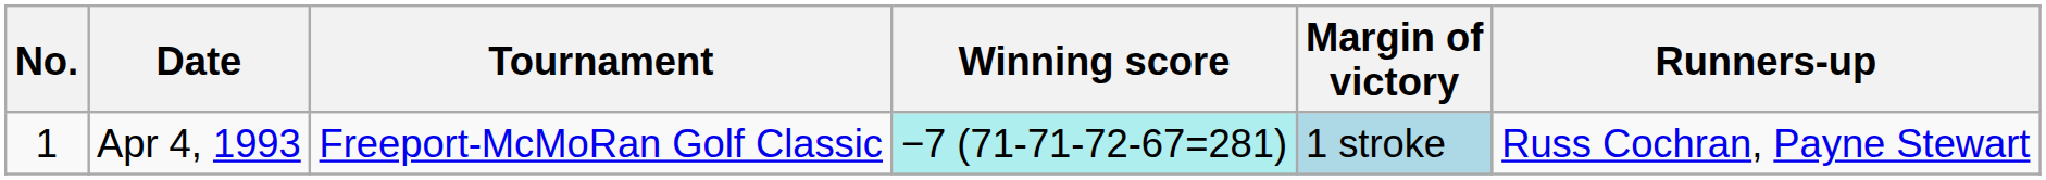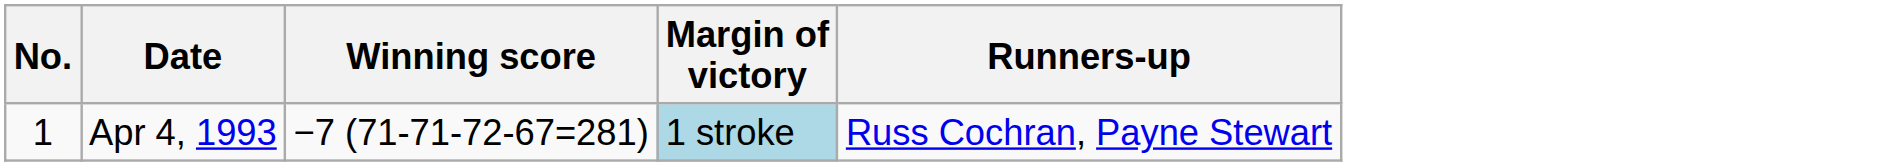 <table class="wikitable" style="font-size:95%;">
 <tr>
 <th>No.</th>
 <th>Date</th>
-<th>Tournament</th>
 <th>Winning score</th>
 <th>Margin of<br>victory</th>
 <th>Runners-up</th>
 </tr>
 <tr>
 <td align=center>1</td>
 <td align=right>Apr 4, <a href='#'>1993</a></td>
-<td><a href='#'>Freeport-McMoRan Golf Classic</a></td>
-<td style="background: paleturquoise;">−7 (71-71-72-67=281)</td>
+<td>−7 (71-71-72-67=281)</td>
 <td style="background: lightblue;">1 stroke</td>
 <td> <a href='#'>Russ Cochran</a>,  <a href='#'>Payne Stewart</a></td>
 </tr>
 </table>
